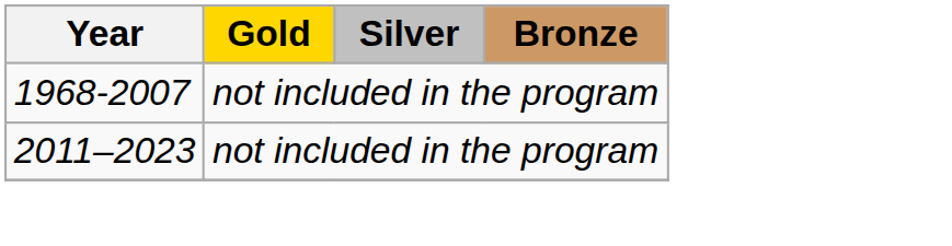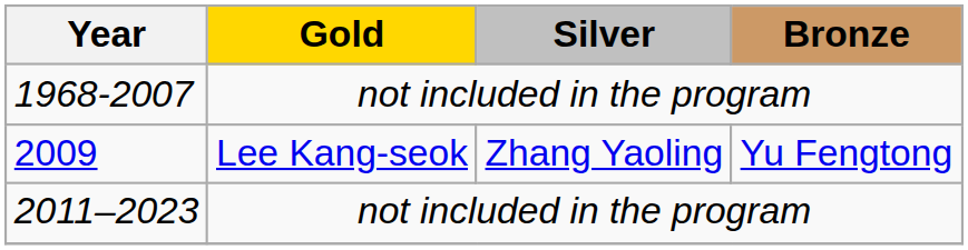 <table class="wikitable">
 <tr>
 <th>Year</th>
 <td align=center bgcolor=gold><strong>Gold</strong></td>
 <td align=center bgcolor=silver><strong>Silver</strong></td>
 <td align=center bgcolor=cc9966><strong>Bronze</strong></td>
 </tr>
 <tr>
 <td><em>1968-2007</em></td>
 <td colspan=3 align=center><em>not included in the program</em></td>
 </tr>
 <tr>
+<td><a href='#'>2009</a></td>
+<td> <a href='#'>Lee Kang-seok</a></td>
+<td> <a href='#'>Zhang Yaoling</a></td>
+<td> <a href='#'>Yu Fengtong</a></td>
+</tr>
+<tr>
 <td><em>2011–2023</em></td>
 <td colspan=3 align=center><em>not included in the program</em></td>
 </tr>
 <tr>
 </tr>
 </table>
